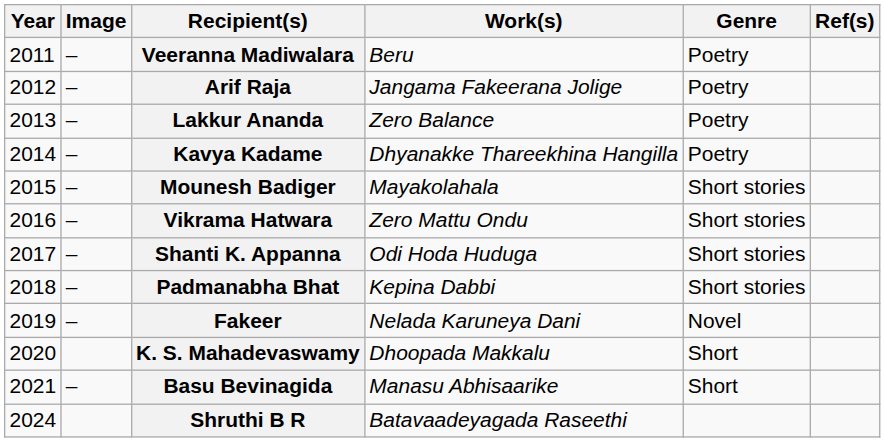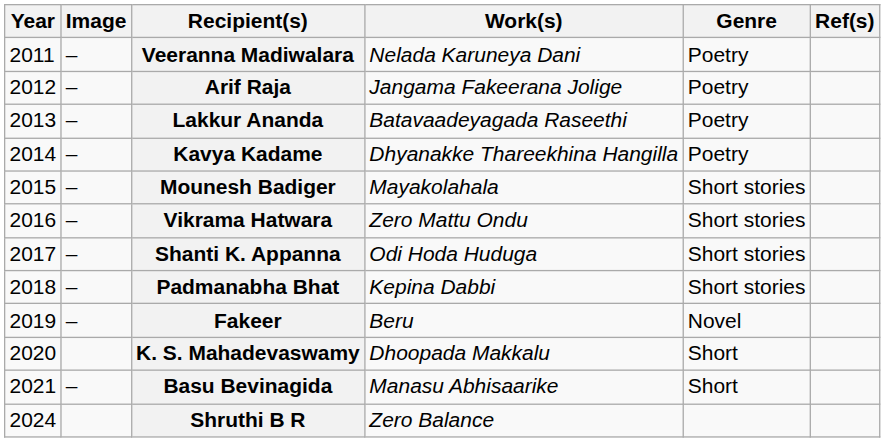 <table class="wikitable plainrowheaders sortable">
 <tr>
 <th scope="col">Year</th>
 <th scope="col">Image</th>
 <th scope="col">Recipient(s)</th>
 <th scope="col">Work(s)</th>
 <th scope="col">Genre</th>
 <th scope="col">Ref(s)</th>
 </tr>
 <tr>
 <td>2011</td>
 <td>–</td>
 <th>Veeranna Madiwalara</th>
-<td><em>Beru</em></td>
+<td><em>Nelada Karuneya Dani</em></td>
 <td>Poetry</td>
 <td></td>
 </tr>
 <tr>
 <td>2012</td>
 <td>–</td>
 <th>Arif Raja</th>
 <td><em>Jangama Fakeerana Jolige</em></td>
 <td>Poetry</td>
 <td></td>
 </tr>
 <tr>
 <td>2013</td>
 <td>–</td>
 <th>Lakkur Ananda</th>
-<td><em>Zero Balance</em></td>
+<td><em>Batavaadeyagada Raseethi</em></td>
 <td>Poetry</td>
 <td></td>
 </tr>
 <tr>
 <td>2014</td>
 <td>–</td>
 <th>Kavya Kadame</th>
 <td><em>Dhyanakke Thareekhina Hangilla</em></td>
 <td>Poetry</td>
 <td></td>
 </tr>
 <tr>
 <td>2015</td>
 <td>–</td>
 <th>Mounesh Badiger</th>
 <td><em>Mayakolahala</em></td>
 <td>Short stories</td>
 <td></td>
 </tr>
 <tr>
 <td>2016</td>
 <td>–</td>
 <th>Vikrama Hatwara</th>
 <td><em>Zero Mattu Ondu</em></td>
 <td>Short stories</td>
 <td></td>
 </tr>
 <tr>
 <td>2017</td>
 <td>–</td>
 <th>Shanti K. Appanna</th>
 <td><em>Odi Hoda Huduga</em></td>
 <td>Short stories</td>
 <td></td>
 </tr>
 <tr>
 <td>2018</td>
 <td>–</td>
 <th>Padmanabha Bhat</th>
 <td><em>Kepina Dabbi</em></td>
 <td>Short stories</td>
 <td></td>
 </tr>
 <tr>
 <td>2019</td>
 <td>–</td>
 <th>Fakeer<br></th>
-<td><em>Nelada Karuneya Dani</em></td>
+<td><em>Beru</em></td>
 <td>Novel</td>
 <td></td>
 </tr>
 <tr>
 <td>2020</td>
 <td></td>
 <th>K. S. Mahadevaswamy<br></th>
 <td><em>Dhoopada Makkalu</em></td>
 <td>Short</td>
 <td></td>
 </tr>
 <tr>
 <td>2021</td>
 <td>–</td>
 <th>Basu Bevinagida</th>
 <td><em>Manasu Abhisaarike</em></td>
 <td>Short</td>
 <td></td>
 </tr>
 <tr>
 <td>2024</td>
 <td></td>
 <th>Shruthi B R</th>
-<td><em>Batavaadeyagada Raseethi</em></td>
+<td><em>Zero Balance</em></td>
 <td></td>
 </tr>
 </table>
